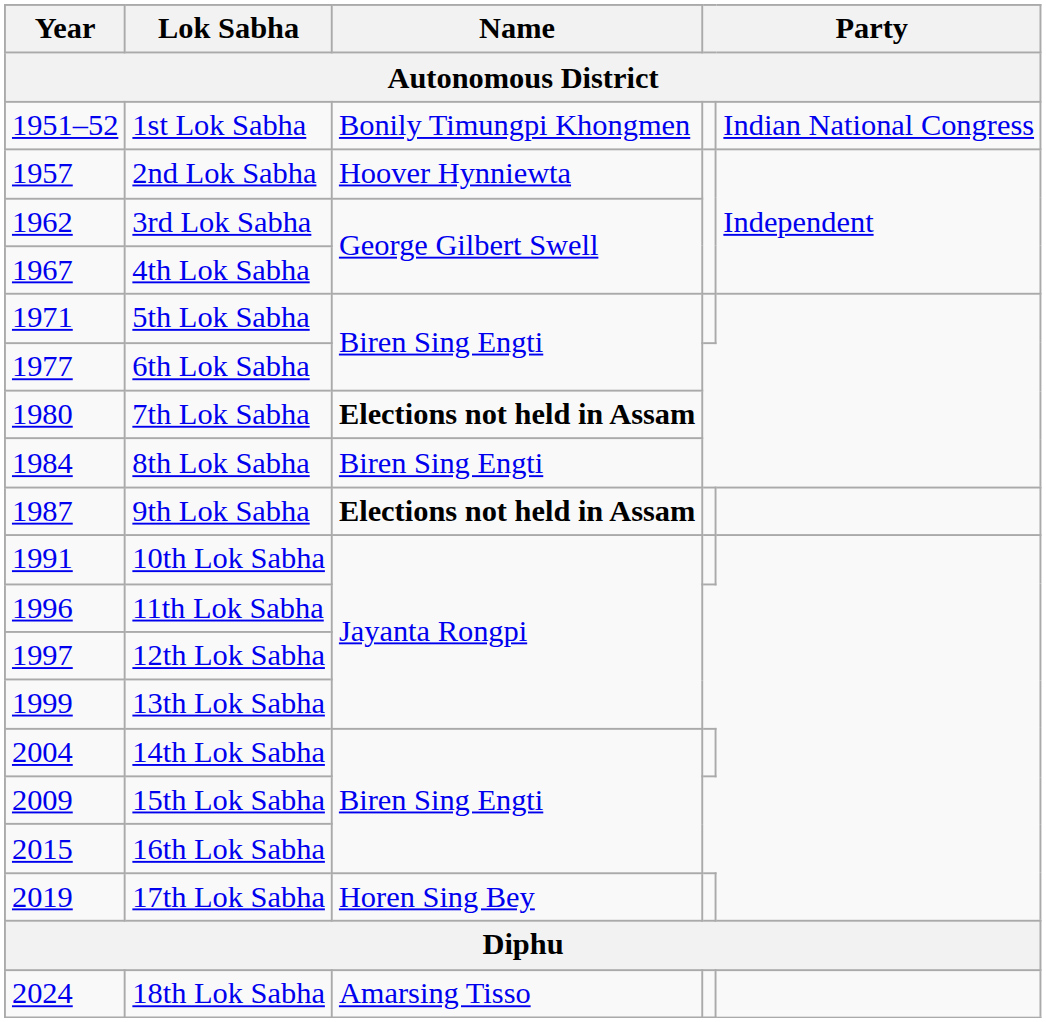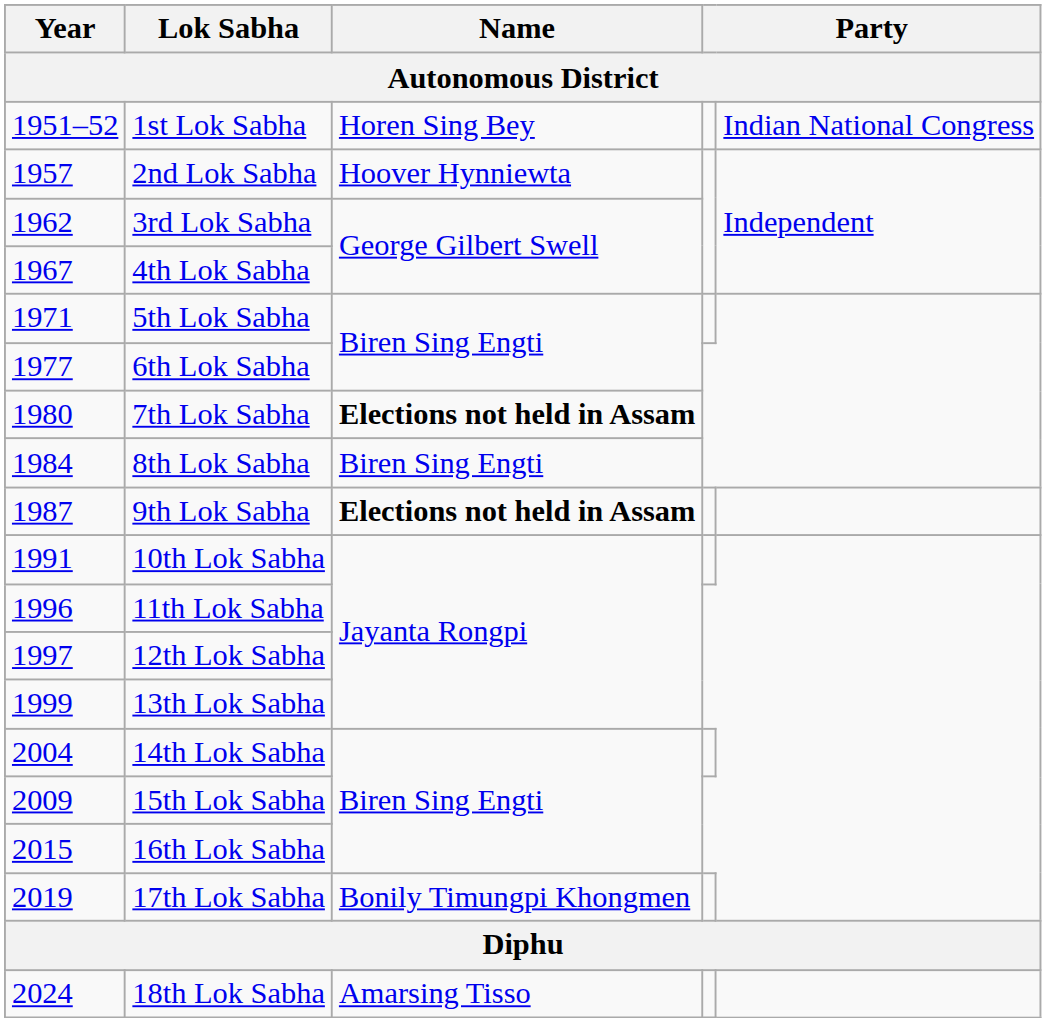 <table class="wikitable sortable">
 <tr>
 <th>Year</th>
 <th>Lok Sabha</th>
 <th>Name</th>
 <th colspan=2>Party</th>
 </tr>
 <tr>
 <th colspan="5">Autonomous District</th>
 </tr>
 <tr>
 <td><a href='#'>1951–52</a></td>
 <td><a href='#'>1st Lok Sabha</a></td>
-<td><a href='#'>Bonily Timungpi Khongmen</a></td>
+<td><a href='#'>Horen Sing Bey</a></td>
 <td></td>
 <td><a href='#'>Indian National Congress</a></td>
 </tr>
 <tr>
 <td><a href='#'>1957</a></td>
 <td><a href='#'>2nd Lok Sabha</a></td>
 <td><a href='#'>Hoover Hynniewta</a></td>
 <td rowspan="3"></td>
 <td rowspan="3"><a href='#'>Independent</a></td>
 </tr>
 <tr>
 <td><a href='#'>1962</a></td>
 <td><a href='#'>3rd Lok Sabha</a></td>
 <td rowspan="2"><a href='#'>George Gilbert Swell</a></td>
 </tr>
 <tr>
 <td><a href='#'>1967</a></td>
 <td><a href='#'>4th Lok Sabha</a></td>
 </tr>
 <tr>
 <td><a href='#'>1971</a></td>
 <td><a href='#'>5th Lok Sabha</a></td>
 <td rowspan="2"><a href='#'>Biren Sing Engti</a></td>
 <td></td>
 </tr>
 <tr>
 <td><a href='#'>1977</a></td>
 <td><a href='#'>6th Lok Sabha</a></td>
 </tr>
 <tr>
 <td><a href='#'>1980</a></td>
 <td><a href='#'>7th Lok Sabha</a></td>
 <td><strong>Elections not held in Assam</strong></td>
 </tr>
 <tr>
 <td><a href='#'>1984</a></td>
 <td><a href='#'>8th Lok Sabha</a></td>
 <td><a href='#'>Biren Sing Engti</a></td>
 </tr>
 <tr>
 <td><a href='#'>1987</a></td>
 <td><a href='#'>9th Lok Sabha</a></td>
 <td><strong>Elections not held in Assam</strong></td>
 <td></td>
 <td></td>
 </tr>
 <tr>
 <td><a href='#'>1991</a></td>
 <td><a href='#'>10th Lok Sabha</a></td>
 <td rowspan="4"><a href='#'>Jayanta Rongpi</a></td>
 <td></td>
 </tr>
 <tr>
 <td><a href='#'>1996</a></td>
 <td><a href='#'>11th Lok Sabha</a></td>
 </tr>
 <tr>
 <td><a href='#'>1997</a></td>
 <td><a href='#'>12th Lok Sabha</a></td>
 </tr>
 <tr>
 <td><a href='#'>1999</a></td>
 <td><a href='#'>13th Lok Sabha</a></td>
 </tr>
 <tr>
 <td><a href='#'>2004</a></td>
 <td><a href='#'>14th Lok Sabha</a></td>
 <td rowspan="3"><a href='#'>Biren Sing Engti</a></td>
 <td></td>
 </tr>
 <tr>
 <td><a href='#'>2009</a></td>
 <td><a href='#'>15th Lok Sabha</a></td>
 </tr>
 <tr>
 <td><a href='#'>2015</a></td>
 <td><a href='#'>16th Lok Sabha</a></td>
 </tr>
 <tr>
 <td><a href='#'>2019</a></td>
 <td><a href='#'>17th Lok Sabha</a></td>
-<td><a href='#'>Horen Sing Bey</a></td>
+<td><a href='#'>Bonily Timungpi Khongmen</a></td>
 <td></td>
 </tr>
 <tr>
 <th colspan="5">Diphu</th>
 </tr>
 <tr>
 <td><a href='#'>2024</a></td>
 <td><a href='#'>18th Lok Sabha</a></td>
 <td><a href='#'>Amarsing Tisso</a></td>
 <td></td>
 </tr>
 <tr>
 </tr>
 </table>
